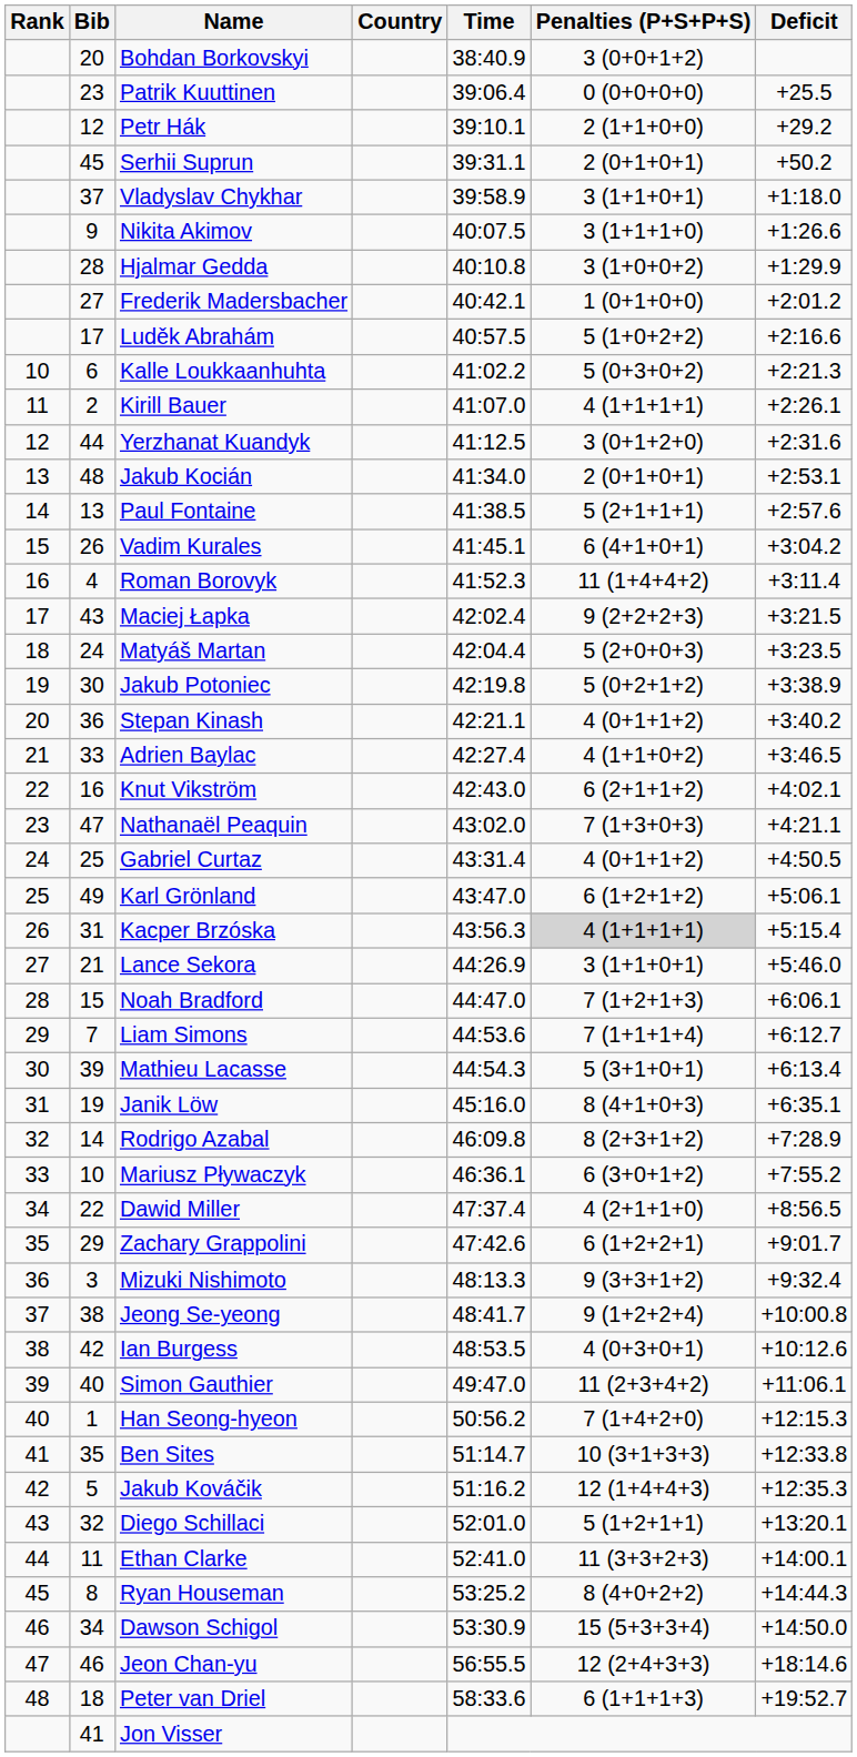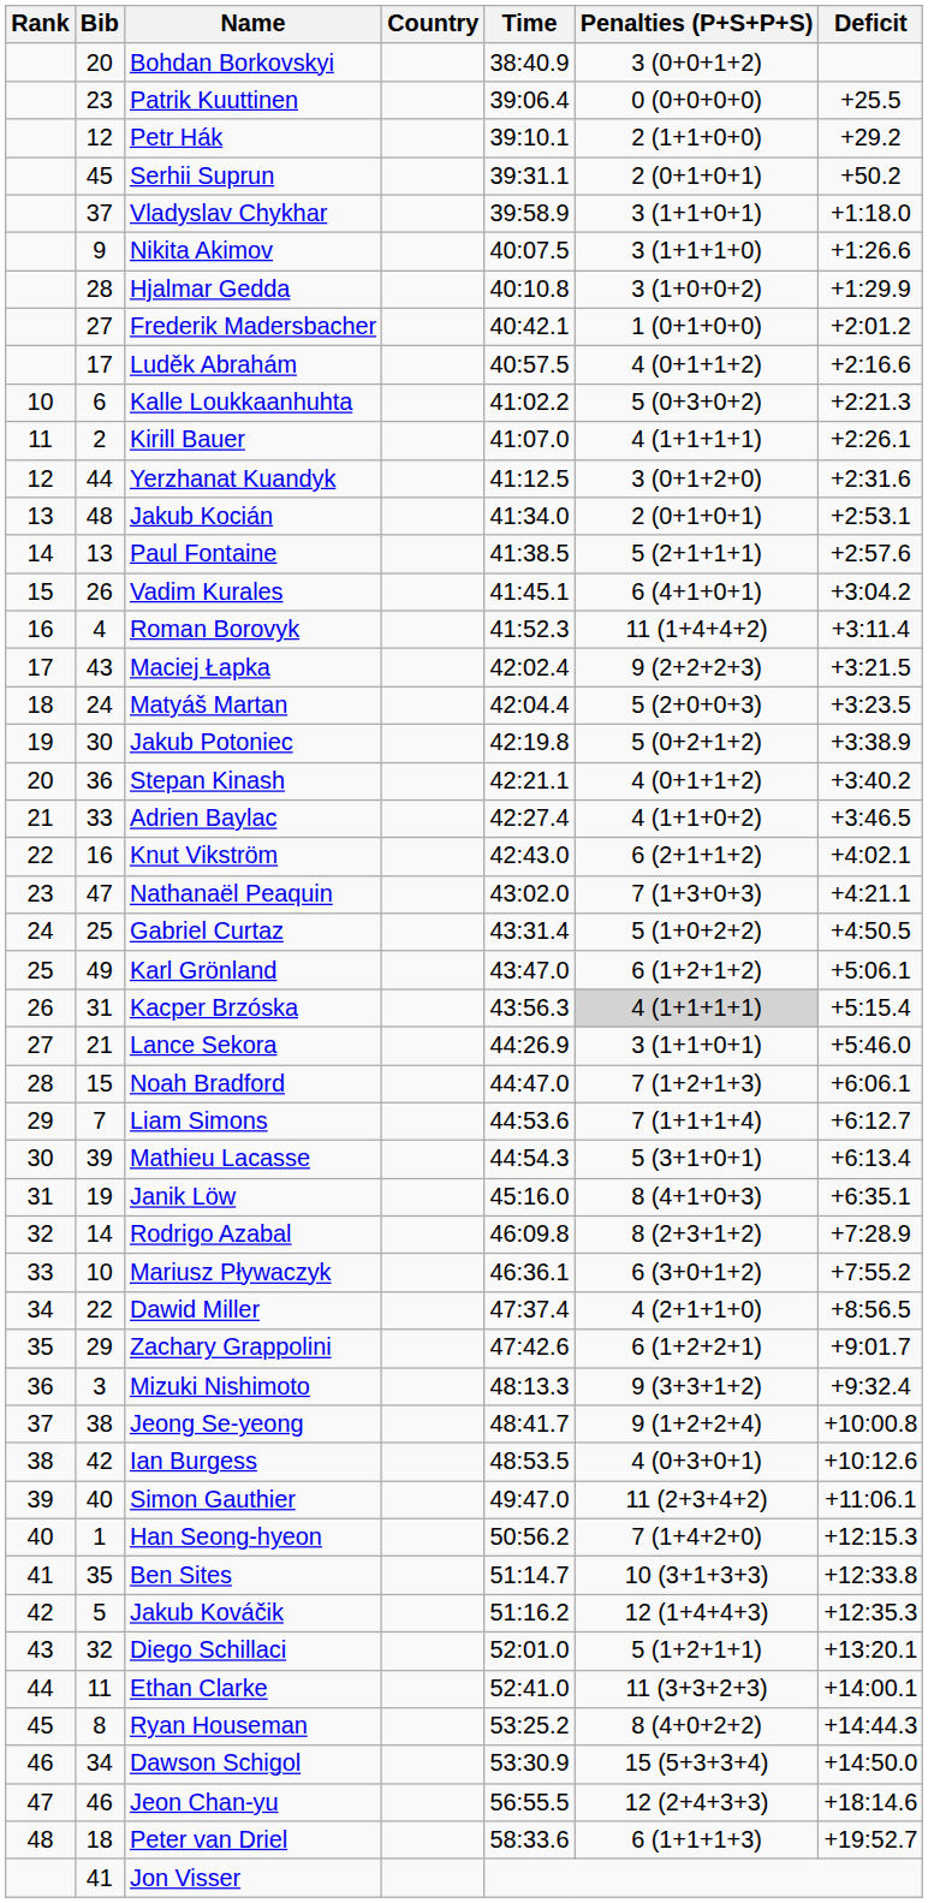 <table class="wikitable sortable" style="text-align:center">
 <tr>
 <th>Rank</th>
 <th>Bib</th>
 <th>Name</th>
 <th>Country</th>
 <th>Time</th>
 <th>Penalties (P+S+P+S)</th>
 <th>Deficit</th>
 </tr>
 <tr>
 <td></td>
 <td>20</td>
 <td align=left><a href='#'>Bohdan Borkovskyi</a></td>
 <td align=left></td>
 <td>38:40.9</td>
 <td>3 (0+0+1+2)</td>
 <td></td>
 </tr>
 <tr>
 <td></td>
 <td>23</td>
 <td align=left><a href='#'>Patrik Kuuttinen</a></td>
 <td align=left></td>
 <td>39:06.4</td>
 <td>0 (0+0+0+0)</td>
 <td>+25.5</td>
 </tr>
 <tr>
 <td></td>
 <td>12</td>
 <td align=left><a href='#'>Petr Hák</a></td>
 <td align=left></td>
 <td>39:10.1</td>
 <td>2 (1+1+0+0)</td>
 <td>+29.2</td>
 </tr>
 <tr>
 <td></td>
 <td>45</td>
 <td align=left><a href='#'>Serhii Suprun</a></td>
 <td align=left></td>
 <td>39:31.1</td>
 <td>2 (0+1+0+1)</td>
 <td>+50.2</td>
 </tr>
 <tr>
 <td></td>
 <td>37</td>
 <td align=left><a href='#'>Vladyslav Chykhar</a></td>
 <td align=left></td>
 <td>39:58.9</td>
 <td>3 (1+1+0+1)</td>
 <td>+1:18.0</td>
 </tr>
 <tr>
 <td></td>
 <td>9</td>
 <td align=left><a href='#'>Nikita Akimov</a></td>
 <td align=left></td>
 <td>40:07.5</td>
 <td>3 (1+1+1+0)</td>
 <td>+1:26.6</td>
 </tr>
 <tr>
 <td></td>
 <td>28</td>
 <td align=left><a href='#'>Hjalmar Gedda</a></td>
 <td align=left></td>
 <td>40:10.8</td>
 <td>3 (1+0+0+2)</td>
 <td>+1:29.9</td>
 </tr>
 <tr>
 <td></td>
 <td>27</td>
 <td align=left><a href='#'>Frederik Madersbacher</a></td>
 <td align=left></td>
 <td>40:42.1</td>
 <td>1 (0+1+0+0)</td>
 <td>+2:01.2</td>
 </tr>
 <tr>
 <td></td>
 <td>17</td>
 <td align=left><a href='#'>Luděk Abrahám</a></td>
 <td align=left></td>
 <td>40:57.5</td>
-<td>5 (1+0+2+2)</td>
+<td>4 (0+1+1+2)</td>
 <td>+2:16.6</td>
 </tr>
 <tr>
 <td>10</td>
 <td>6</td>
 <td align=left><a href='#'>Kalle Loukkaanhuhta</a></td>
 <td align=left></td>
 <td>41:02.2</td>
 <td>5 (0+3+0+2)</td>
 <td>+2:21.3</td>
 </tr>
 <tr>
 <td>11</td>
 <td>2</td>
 <td align=left><a href='#'>Kirill Bauer</a></td>
 <td align=left></td>
 <td>41:07.0</td>
 <td>4 (1+1+1+1)</td>
 <td>+2:26.1</td>
 </tr>
 <tr>
 <td>12</td>
 <td>44</td>
 <td align=left><a href='#'>Yerzhanat Kuandyk</a></td>
 <td align=left></td>
 <td>41:12.5</td>
 <td>3 (0+1+2+0)</td>
 <td>+2:31.6</td>
 </tr>
 <tr>
 <td>13</td>
 <td>48</td>
 <td align=left><a href='#'>Jakub Kocián</a></td>
 <td align=left></td>
 <td>41:34.0</td>
 <td>2 (0+1+0+1)</td>
 <td>+2:53.1</td>
 </tr>
 <tr>
 <td>14</td>
 <td>13</td>
 <td align=left><a href='#'>Paul Fontaine</a></td>
 <td align=left></td>
 <td>41:38.5</td>
 <td>5 (2+1+1+1)</td>
 <td>+2:57.6</td>
 </tr>
 <tr>
 <td>15</td>
 <td>26</td>
 <td align=left><a href='#'>Vadim Kurales</a></td>
 <td align=left></td>
 <td>41:45.1</td>
 <td>6 (4+1+0+1)</td>
 <td>+3:04.2</td>
 </tr>
 <tr>
 <td>16</td>
 <td>4</td>
 <td align=left><a href='#'>Roman Borovyk</a></td>
 <td align=left></td>
 <td>41:52.3</td>
 <td>11 (1+4+4+2)</td>
 <td>+3:11.4</td>
 </tr>
 <tr>
 <td>17</td>
 <td>43</td>
 <td align=left><a href='#'>Maciej Łapka</a></td>
 <td align=left></td>
 <td>42:02.4</td>
 <td>9 (2+2+2+3)</td>
 <td>+3:21.5</td>
 </tr>
 <tr>
 <td>18</td>
 <td>24</td>
 <td align=left><a href='#'>Matyáš Martan</a></td>
 <td align=left></td>
 <td>42:04.4</td>
 <td>5 (2+0+0+3)</td>
 <td>+3:23.5</td>
 </tr>
 <tr>
 <td>19</td>
 <td>30</td>
 <td align=left><a href='#'>Jakub Potoniec</a></td>
 <td align=left></td>
 <td>42:19.8</td>
 <td>5 (0+2+1+2)</td>
 <td>+3:38.9</td>
 </tr>
 <tr>
 <td>20</td>
 <td>36</td>
 <td align=left><a href='#'>Stepan Kinash</a></td>
 <td align=left></td>
 <td>42:21.1</td>
 <td>4 (0+1+1+2)</td>
 <td>+3:40.2</td>
 </tr>
 <tr>
 <td>21</td>
 <td>33</td>
 <td align=left><a href='#'>Adrien Baylac</a></td>
 <td align=left></td>
 <td>42:27.4</td>
 <td>4 (1+1+0+2)</td>
 <td>+3:46.5</td>
 </tr>
 <tr>
 <td>22</td>
 <td>16</td>
 <td align=left><a href='#'>Knut Vikström</a></td>
 <td align=left></td>
 <td>42:43.0</td>
 <td>6 (2+1+1+2)</td>
 <td>+4:02.1</td>
 </tr>
 <tr>
 <td>23</td>
 <td>47</td>
 <td align=left><a href='#'>Nathanaël Peaquin</a></td>
 <td align=left></td>
 <td>43:02.0</td>
 <td>7 (1+3+0+3)</td>
 <td>+4:21.1</td>
 </tr>
 <tr>
 <td>24</td>
 <td>25</td>
 <td align=left><a href='#'>Gabriel Curtaz</a></td>
 <td align=left></td>
 <td>43:31.4</td>
-<td>4 (0+1+1+2)</td>
+<td>5 (1+0+2+2)</td>
 <td>+4:50.5</td>
 </tr>
 <tr>
 <td>25</td>
 <td>49</td>
 <td align=left><a href='#'>Karl Grönland</a></td>
 <td align=left></td>
 <td>43:47.0</td>
 <td>6 (1+2+1+2)</td>
 <td>+5:06.1</td>
 </tr>
 <tr>
 <td>26</td>
 <td>31</td>
 <td align=left><a href='#'>Kacper Brzóska</a></td>
 <td align=left></td>
 <td>43:56.3</td>
 <td style="background: lightgrey;">4 (1+1+1+1)</td>
 <td>+5:15.4</td>
 </tr>
 <tr>
 <td>27</td>
 <td>21</td>
 <td align=left><a href='#'>Lance Sekora</a></td>
 <td align=left></td>
 <td>44:26.9</td>
 <td>3 (1+1+0+1)</td>
 <td>+5:46.0</td>
 </tr>
 <tr>
 <td>28</td>
 <td>15</td>
 <td align=left><a href='#'>Noah Bradford</a></td>
 <td align=left></td>
 <td>44:47.0</td>
 <td>7 (1+2+1+3)</td>
 <td>+6:06.1</td>
 </tr>
 <tr>
 <td>29</td>
 <td>7</td>
 <td align=left><a href='#'>Liam Simons</a></td>
 <td align=left></td>
 <td>44:53.6</td>
 <td>7 (1+1+1+4)</td>
 <td>+6:12.7</td>
 </tr>
 <tr>
 <td>30</td>
 <td>39</td>
 <td align=left><a href='#'>Mathieu Lacasse</a></td>
 <td align=left></td>
 <td>44:54.3</td>
 <td>5 (3+1+0+1)</td>
 <td>+6:13.4</td>
 </tr>
 <tr>
 <td>31</td>
 <td>19</td>
 <td align=left><a href='#'>Janik Löw</a></td>
 <td align=left></td>
 <td>45:16.0</td>
 <td>8 (4+1+0+3)</td>
 <td>+6:35.1</td>
 </tr>
 <tr>
 <td>32</td>
 <td>14</td>
 <td align=left><a href='#'>Rodrigo Azabal</a></td>
 <td align=left></td>
 <td>46:09.8</td>
 <td>8 (2+3+1+2)</td>
 <td>+7:28.9</td>
 </tr>
 <tr>
 <td>33</td>
 <td>10</td>
 <td align=left><a href='#'>Mariusz Pływaczyk</a></td>
 <td align=left></td>
 <td>46:36.1</td>
 <td>6 (3+0+1+2)</td>
 <td>+7:55.2</td>
 </tr>
 <tr>
 <td>34</td>
 <td>22</td>
 <td align=left><a href='#'>Dawid Miller</a></td>
 <td align=left></td>
 <td>47:37.4</td>
 <td>4 (2+1+1+0)</td>
 <td>+8:56.5</td>
 </tr>
 <tr>
 <td>35</td>
 <td>29</td>
 <td align=left><a href='#'>Zachary Grappolini</a></td>
 <td align=left></td>
 <td>47:42.6</td>
 <td>6 (1+2+2+1)</td>
 <td>+9:01.7</td>
 </tr>
 <tr>
 <td>36</td>
 <td>3</td>
 <td align=left><a href='#'>Mizuki Nishimoto</a></td>
 <td align=left></td>
 <td>48:13.3</td>
 <td>9 (3+3+1+2)</td>
 <td>+9:32.4</td>
 </tr>
 <tr>
 <td>37</td>
 <td>38</td>
 <td align=left><a href='#'>Jeong Se-yeong</a></td>
 <td align=left></td>
 <td>48:41.7</td>
 <td>9 (1+2+2+4)</td>
 <td>+10:00.8</td>
 </tr>
 <tr>
 <td>38</td>
 <td>42</td>
 <td align=left><a href='#'>Ian Burgess</a></td>
 <td align=left></td>
 <td>48:53.5</td>
 <td>4 (0+3+0+1)</td>
 <td>+10:12.6</td>
 </tr>
 <tr>
 <td>39</td>
 <td>40</td>
 <td align=left><a href='#'>Simon Gauthier</a></td>
 <td align=left></td>
 <td>49:47.0</td>
 <td>11 (2+3+4+2)</td>
 <td>+11:06.1</td>
 </tr>
 <tr>
 <td>40</td>
 <td>1</td>
 <td align=left><a href='#'>Han Seong-hyeon</a></td>
 <td align=left></td>
 <td>50:56.2</td>
 <td>7 (1+4+2+0)</td>
 <td>+12:15.3</td>
 </tr>
 <tr>
 <td>41</td>
 <td>35</td>
 <td align=left><a href='#'>Ben Sites</a></td>
 <td align=left></td>
 <td>51:14.7</td>
 <td>10 (3+1+3+3)</td>
 <td>+12:33.8</td>
 </tr>
 <tr>
 <td>42</td>
 <td>5</td>
 <td align=left><a href='#'>Jakub Kováčik</a></td>
 <td align=left></td>
 <td>51:16.2</td>
 <td>12 (1+4+4+3)</td>
 <td>+12:35.3</td>
 </tr>
 <tr>
 <td>43</td>
 <td>32</td>
 <td align=left><a href='#'>Diego Schillaci</a></td>
 <td align=left></td>
 <td>52:01.0</td>
 <td>5 (1+2+1+1)</td>
 <td>+13:20.1</td>
 </tr>
 <tr>
 <td>44</td>
 <td>11</td>
 <td align=left><a href='#'>Ethan Clarke</a></td>
 <td align=left></td>
 <td>52:41.0</td>
 <td>11 (3+3+2+3)</td>
 <td>+14:00.1</td>
 </tr>
 <tr>
 <td>45</td>
 <td>8</td>
 <td align=left><a href='#'>Ryan Houseman</a></td>
 <td align=left></td>
 <td>53:25.2</td>
 <td>8 (4+0+2+2)</td>
 <td>+14:44.3</td>
 </tr>
 <tr>
 <td>46</td>
 <td>34</td>
 <td align=left><a href='#'>Dawson Schigol</a></td>
 <td align=left></td>
 <td>53:30.9</td>
 <td>15 (5+3+3+4)</td>
 <td>+14:50.0</td>
 </tr>
 <tr>
 <td>47</td>
 <td>46</td>
 <td align=left><a href='#'>Jeon Chan-yu</a></td>
 <td align=left></td>
 <td>56:55.5</td>
 <td>12 (2+4+3+3)</td>
 <td>+18:14.6</td>
 </tr>
 <tr>
 <td>48</td>
 <td>18</td>
 <td align=left><a href='#'>Peter van Driel</a></td>
 <td align=left></td>
 <td>58:33.6</td>
 <td>6 (1+1+1+3)</td>
 <td>+19:52.7</td>
 </tr>
 <tr>
 <td></td>
 <td>41</td>
 <td align=left><a href='#'>Jon Visser</a></td>
 <td align=left></td>
 <td colspan=3></td>
 </tr>
 </table>
